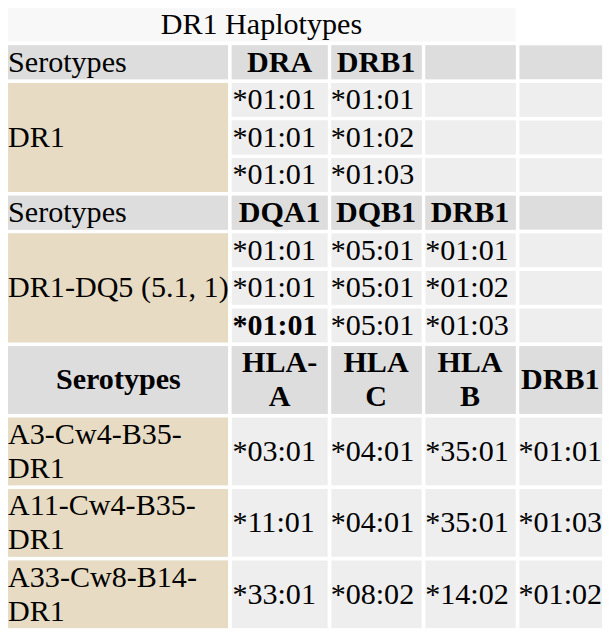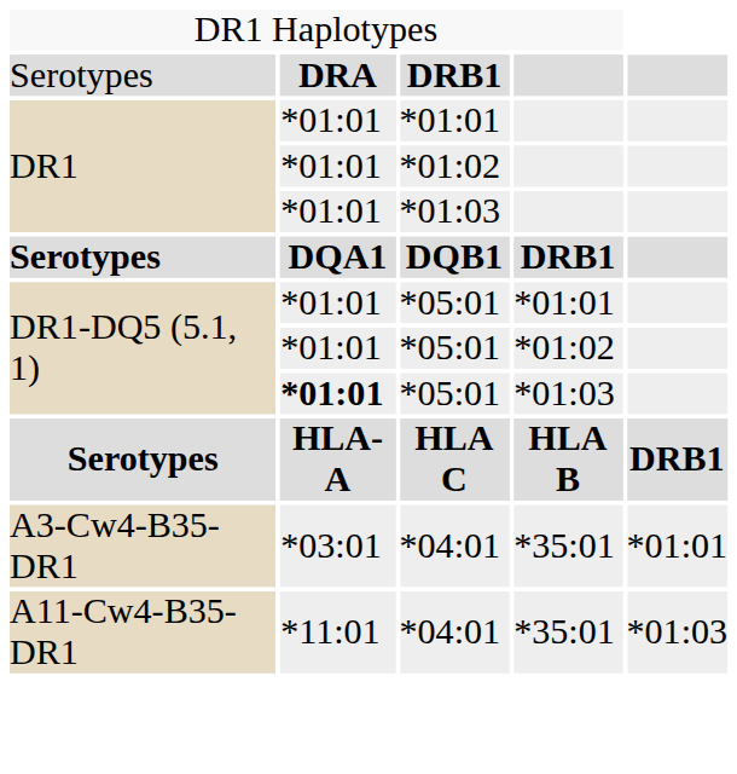 <table id="drugInfoBox" style="float: right; clear: right; margin: 0 0 0.5em 1em; background: #ffffff;" class="toccolours" border=0 cellpadding=0 align=left width="320px">
 <tr style="background:#f8f8f8">
 <td align="center" colspan="4"><div>DR1 Haplotypes</div></td>
 </tr>
 <tr style="background:#dddddd">
 <td bgcolor="#dddddd">Serotypes</td>
 <th bgcolor="#dddddd">DRA</th>
 <th bgcolor="#dddddd">DRB1</th>
 <th bgcolor="#dddddd"></th>
 <th></th>
 </tr>
 <tr style="background:#eeeeee">
 <td rowspan = "3" bgcolor="#e7dcc3">DR1</td>
 <td bgcolor="#eeeeee">*01:01</td>
 <td bgcolor="#eeeeee">*01:01</td>
 <td bgcolor="#eeeeee"></td>
 <td></td>
 </tr>
 <tr style="background:#eeeeee">
 <td bgcolor="#eeeeee">*01:01</td>
 <td bgcolor="#eeeeee">*01:02</td>
 <td bgcolor="#eeeeee"></td>
 <td></td>
 </tr>
 <tr style="background:#eeeeee">
 <td bgcolor="#eeeeee">*01:01</td>
 <td bgcolor="#eeeeee">*01:03</td>
 <td bgcolor="#eeeeee"></td>
 <td></td>
 </tr>
 <tr style="background:#dddddd">
-<td bgcolor="#dddddd">Serotypes</td>
+<td bgcolor="#dddddd"><strong>Serotypes</strong></td>
 <th bgcolor="#dddddd">DQA1</th>
 <th bgcolor="#dddddd">DQB1</th>
 <th bgcolor="#dddddd">DRB1</th>
 <th></th>
 </tr>
 <tr bgcolor="#eeeeee">
 <td rowspan = "3" bgcolor="#e7dcc3">DR1-DQ5 (5.1, 1)</td>
 <td>*01:01</td>
 <td>*05:01</td>
 <td>*01:01</td>
 <td></td>
 </tr>
 <tr bgcolor="#eeeeee">
 <td>*01:01</td>
 <td>*05:01</td>
 <td>*01:02</td>
 <td></td>
 </tr>
 <tr bgcolor="#eeeeee">
 <td><strong>*01:01</strong></td>
 <td>*05:01</td>
 <td>*01:03</td>
 <td></td>
 </tr>
 <tr style="background:#dddddd">
 <th bgcolor="#dddddd">Serotypes</th>
 <th bgcolor="#dddddd">HLA-A</th>
 <th bgcolor="#dddddd">HLA C</th>
 <th bgcolor="#dddddd">HLA B</th>
 <th bgcolor="#dddddd">DRB1</th>
 </tr>
 <tr bgcolor="#eeeeee">
 <td bgcolor="#e7dcc3">A3-Cw4-B35-DR1</td>
 <td>*03:01</td>
 <td>*04:01</td>
 <td>*35:01</td>
 <td>*01:01</td>
 </tr>
 <tr bgcolor="#eeeeee">
 <td bgcolor="#e7dcc3">A11-Cw4-B35-DR1</td>
 <td>*11:01</td>
 <td>*04:01</td>
 <td>*35:01</td>
 <td>*01:03</td>
 </tr>
-<tr bgcolor="#eeeeee">
-<td bgcolor="#e7dcc3">A33-Cw8-B14-DR1</td>
-<td>*33:01</td>
-<td>*08:02</td>
-<td>*14:02</td>
-<td>*01:02</td>
-</tr>
 <tr>
 </tr>
 </table>
